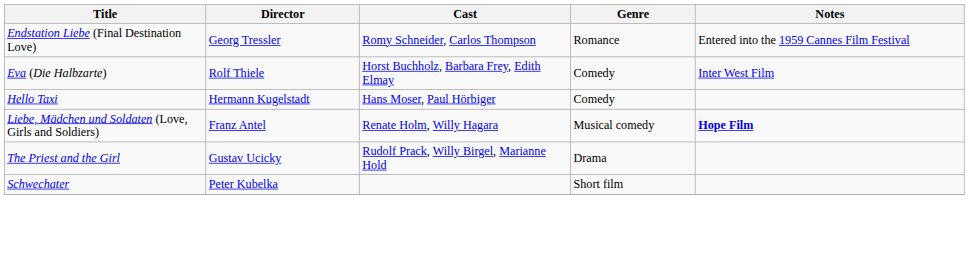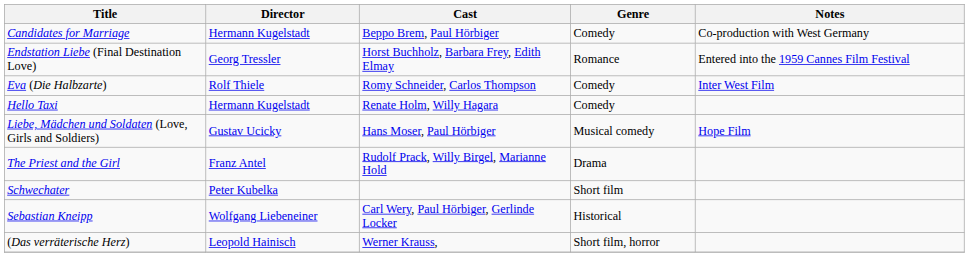 <table class="wikitable" width= "100%">
 <tr>
 <th width=21%>Title</th>
 <th width=16%>Director</th>
 <th width=22%>Cast</th>
 <th width=13%>Genre</th>
 <th width=28%>Notes</th>
 </tr>
 <tr>
+<td><em><a href='#'>Candidates for Marriage</a></em></td>
+<td><a href='#'>Hermann Kugelstadt</a></td>
+<td><a href='#'>Beppo Brem</a>, <a href='#'>Paul Hörbiger</a></td>
+<td>Comedy</td>
+<td>Co-production with West Germany</td>
+</tr>
+<tr>
 <td><em><a href='#'>Endstation Liebe</a></em> (Final Destination Love)</td>
 <td><a href='#'>Georg Tressler</a></td>
-<td><a href='#'>Romy Schneider</a>, <a href='#'>Carlos Thompson</a></td>
+<td><a href='#'>Horst Buchholz</a>, <a href='#'>Barbara Frey</a>, <a href='#'>Edith Elmay</a></td>
 <td>Romance</td>
 <td>Entered into the <a href='#'>1959 Cannes Film Festival</a></td>
 </tr>
 <tr>
 <td><em><a href='#'>Eva</a></em> (<em>Die Halbzarte</em>)</td>
 <td><a href='#'>Rolf Thiele</a></td>
-<td><a href='#'>Horst Buchholz</a>, <a href='#'>Barbara Frey</a>, <a href='#'>Edith Elmay</a></td>
+<td><a href='#'>Romy Schneider</a>, <a href='#'>Carlos Thompson</a></td>
 <td>Comedy</td>
 <td><a href='#'>Inter West Film</a></td>
 </tr>
 <tr>
 <td><em><a href='#'>Hello Taxi</a></em></td>
 <td><a href='#'>Hermann Kugelstadt</a></td>
-<td><a href='#'>Hans Moser</a>, <a href='#'>Paul Hörbiger</a></td>
+<td><a href='#'>Renate Holm</a>, <a href='#'>Willy Hagara</a></td>
 <td>Comedy</td>
 <td></td>
 </tr>
 <tr>
 <td><em><a href='#'>Liebe, Mädchen und Soldaten</a></em> (Love, Girls and Soldiers)</td>
-<td><a href='#'>Franz Antel</a></td>
-<td><a href='#'>Renate Holm</a>, <a href='#'>Willy Hagara</a></td>
+<td><a href='#'>Gustav Ucicky</a></td>
+<td><a href='#'>Hans Moser</a>, <a href='#'>Paul Hörbiger</a></td>
 <td>Musical comedy</td>
-<td><strong><a href='#'>Hope Film</a></strong></td>
+<td><a href='#'>Hope Film</a></td>
 </tr>
 <tr>
 <td><em><a href='#'>The Priest and the Girl</a></em></td>
-<td><a href='#'>Gustav Ucicky</a></td>
+<td><a href='#'>Franz Antel</a></td>
 <td><a href='#'>Rudolf Prack</a>, <a href='#'>Willy Birgel</a>, <a href='#'>Marianne Hold</a></td>
 <td>Drama</td>
 <td></td>
 </tr>
 <tr>
 <td><em><a href='#'>Schwechater</a></em></td>
 <td><a href='#'>Peter Kubelka</a></td>
 <td></td>
 <td>Short film</td>
 <td></td>
 </tr>
 <tr>
+<td><em><a href='#'>Sebastian Kneipp</a></em></td>
+<td><a href='#'>Wolfgang Liebeneiner</a></td>
+<td><a href='#'>Carl Wery</a>, <a href='#'>Paul Hörbiger</a>, <a href='#'>Gerlinde Locker</a></td>
+<td>Historical</td>
+<td></td>
+</tr>
+<tr>
+<td><em></em> (<em>Das verräterische Herz</em>)</td>
+<td><a href='#'>Leopold Hainisch</a></td>
+<td><a href='#'>Werner Krauss</a>, </td>
+<td>Short film, horror</td>
+<td></td>
+</tr>
+<tr>
 </tr>
 </table>
